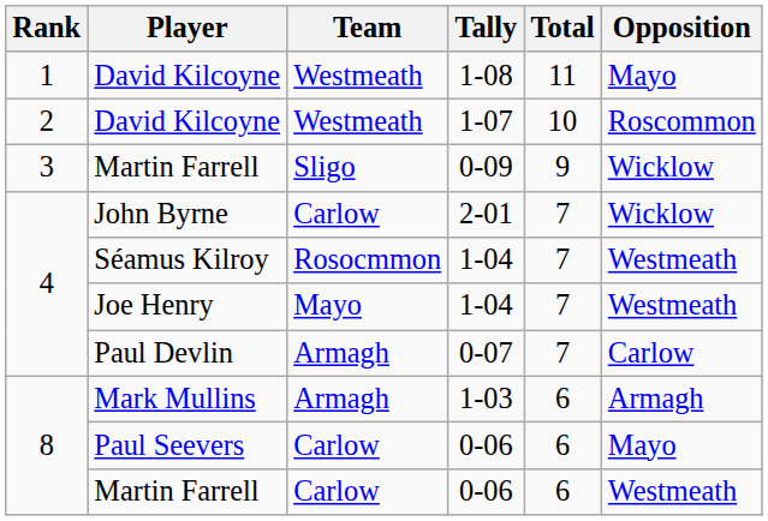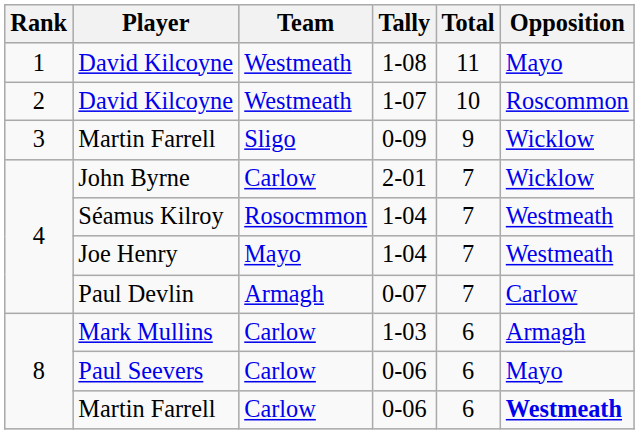 <table class="wikitable">
 <tr>
 <th>Rank</th>
 <th>Player</th>
 <th>Team</th>
 <th>Tally</th>
 <th>Total</th>
 <th>Opposition</th>
 </tr>
 <tr>
 <td rowspan="1" style="text-align:center;">1</td>
 <td><a href='#'>David Kilcoyne</a></td>
 <td><a href='#'>Westmeath</a></td>
 <td align=center>1-08</td>
 <td align=center>11</td>
 <td><a href='#'>Mayo</a></td>
 </tr>
 <tr>
 <td rowspan="1" style="text-align:center;">2</td>
 <td><a href='#'>David Kilcoyne</a></td>
 <td><a href='#'>Westmeath</a></td>
 <td align=center>1-07</td>
 <td align=center>10</td>
 <td><a href='#'>Roscommon</a></td>
 </tr>
 <tr>
 <td rowspan="1" style="text-align:center;">3</td>
 <td>Martin Farrell</td>
 <td><a href='#'>Sligo</a></td>
 <td align=center>0-09</td>
 <td align=center>9</td>
 <td><a href='#'>Wicklow</a></td>
 </tr>
 <tr>
 <td rowspan="4" style="text-align:center;">4</td>
 <td>John Byrne</td>
 <td><a href='#'>Carlow</a></td>
 <td align=center>2-01</td>
 <td align=center>7</td>
 <td><a href='#'>Wicklow</a></td>
 </tr>
 <tr>
 <td>Séamus Kilroy</td>
 <td><a href='#'>Rosocmmon</a></td>
 <td align=center>1-04</td>
 <td align=center>7</td>
 <td><a href='#'>Westmeath</a></td>
 </tr>
 <tr>
 <td>Joe Henry</td>
 <td><a href='#'>Mayo</a></td>
 <td align=center>1-04</td>
 <td align=center>7</td>
 <td><a href='#'>Westmeath</a></td>
 </tr>
 <tr>
 <td>Paul Devlin</td>
 <td><a href='#'>Armagh</a></td>
 <td align=center>0-07</td>
 <td align=center>7</td>
 <td><a href='#'>Carlow</a></td>
 </tr>
 <tr>
 <td rowspan="3" style="text-align:center;">8</td>
 <td><a href='#'>Mark Mullins</a></td>
-<td><a href='#'>Armagh</a></td>
+<td><a href='#'>Carlow</a></td>
 <td align=center>1-03</td>
 <td align=center>6</td>
 <td><a href='#'>Armagh</a></td>
 </tr>
 <tr>
 <td><a href='#'>Paul Seevers</a></td>
 <td><a href='#'>Carlow</a></td>
 <td align=center>0-06</td>
 <td align=center>6</td>
 <td><a href='#'>Mayo</a></td>
 </tr>
 <tr>
 <td>Martin Farrell</td>
 <td><a href='#'>Carlow</a></td>
 <td align=center>0-06</td>
 <td align=center>6</td>
-<td><a href='#'>Westmeath</a></td>
+<td><strong><a href='#'>Westmeath</a></strong></td>
 </tr>
 </table>
